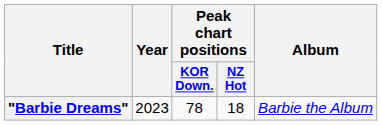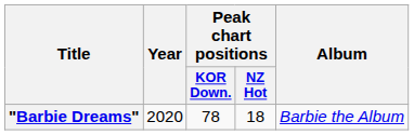 <table class="wikitable plainrowheaders" style="text-align:center">
 <tr>
 <th scope="col" rowspan="2">Title</th>
 <th scope="col" rowspan="2">Year</th>
 <th scope="col" colspan="2">Peak chart positions</th>
 <th scope="col" rowspan="2">Album</th>
 </tr>
 <tr>
 <th scope="col" style="font-size:85%; width:2.5em"><a href='#'>KOR<br>Down.</a><br></th>
 <th scope="col" style="font-size:85%; width:2.5em"><a href='#'>NZ<br>Hot</a><br></th>
 </tr>
 <tr>
 <th scope="row">"<a href='#'>Barbie Dreams</a>"<br></th>
-<td>2023</td>
+<td>2020</td>
 <td>78</td>
 <td>18</td>
 <td><em><a href='#'>Barbie the Album</a></em></td>
 </tr>
 </table>
